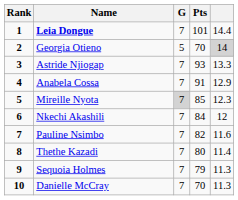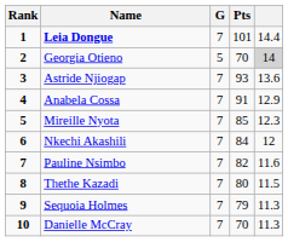 <table class="wikitable" style="text-align:center; font-size:90%;">
 <tr>
 <th width=10px>Rank</th>
 <th width=185px>Name</th>
 <th width=15px>G</th>
 <th width=10px>Pts</th>
 <th width=10px></th>
 </tr>
 <tr>
 <td><strong>1</strong></td>
 <td align=left> <strong><a href='#'>Leia Dongue</a></strong></td>
 <td>7</td>
 <td>101</td>
 <td>14.4</td>
 </tr>
 <tr>
 <td><strong>2</strong></td>
 <td align=left> <a href='#'>Georgia Otieno</a></td>
 <td>5</td>
 <td>70</td>
 <td style="background: lightgrey;">14</td>
 </tr>
 <tr>
 <td><strong>3</strong></td>
 <td align=left> <a href='#'>Astride Njiogap</a></td>
 <td>7</td>
 <td>93</td>
-<td>13.3</td>
+<td>13.6</td>
 </tr>
 <tr>
 <td><strong>4</strong></td>
 <td align=left> <a href='#'>Anabela Cossa</a></td>
 <td>7</td>
 <td>91</td>
 <td>12.9</td>
 </tr>
 <tr>
 <td><strong>5</strong></td>
 <td align=left> <a href='#'>Mireille Nyota</a></td>
-<td style="background: lightgrey;">7</td>
+<td>7</td>
 <td>85</td>
 <td>12.3</td>
 </tr>
 <tr>
 <td><strong>6</strong></td>
 <td align=left> <a href='#'>Nkechi Akashili</a></td>
 <td>7</td>
 <td>84</td>
 <td>12</td>
 </tr>
 <tr>
 <td><strong>7</strong></td>
 <td align=left> <a href='#'>Pauline Nsimbo</a></td>
 <td>7</td>
 <td>82</td>
 <td>11.6</td>
 </tr>
 <tr>
 <td><strong>8</strong></td>
 <td align=left> <a href='#'>Thethe Kazadi</a></td>
 <td>7</td>
 <td>80</td>
-<td>11.4</td>
+<td>11.5</td>
 </tr>
 <tr>
 <td><strong>9</strong></td>
 <td align=left> <a href='#'>Sequoia Holmes</a></td>
 <td>7</td>
 <td>79</td>
 <td>11.3</td>
 </tr>
 <tr>
 <td><strong>10</strong></td>
 <td align=left> <a href='#'>Danielle McCray</a></td>
 <td>7</td>
 <td>70</td>
 <td>11.3</td>
 </tr>
 </table>
